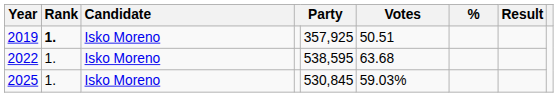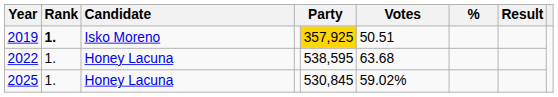 <table class="wikitable">
 <tr>
 <th>Year</th>
 <th width="5px">Rank</th>
 <th style="text-align:left;width: 15em">Candidate</th>
 <th colspan="2">Party</th>
 <th width="100px">Votes</th>
 <th width="50px">%</th>
 <th>Result</th>
 <th></th>
 </tr>
 <tr>
 <td><a href='#'>2019</a></td>
 <td><strong>1.</strong></td>
 <td width="200px" style="text-align:left;"><a href='#'>Isko Moreno</a></td>
 <td></td>
-<td>357,925</td>
+<td style="background: gold;">357,925</td>
 <td>50.51</td>
 <td></td>
 <td></td>
 </tr>
 <tr>
 <td><a href='#'>2022</a></td>
 <td>1.</td>
-<td width="200px" style="text-align:left;"><a href='#'>Isko Moreno</a></td>
+<td width="200px" style="text-align:left;"><a href='#'>Honey Lacuna</a></td>
 <td></td>
 <td>538,595</td>
 <td>63.68</td>
 <td></td>
 <td></td>
 </tr>
 <tr>
 <td><a href='#'>2025</a></td>
 <td>1.</td>
-<td width="200px" style="text-align:left;"><a href='#'>Isko Moreno</a></td>
+<td width="200px" style="text-align:left;"><a href='#'>Honey Lacuna</a></td>
 <td></td>
 <td>530,845</td>
-<td>59.03%</td>
+<td>59.02%</td>
 <td></td>
 <td></td>
 </tr>
 </table>
